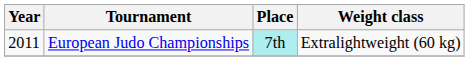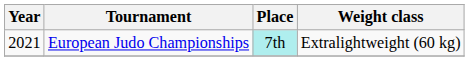 <table class=wikitable>
 <tr>
 <th>Year</th>
 <th>Tournament</th>
 <th>Place</th>
 <th>Weight class</th>
 </tr>
 <tr>
-<td>2011</td>
+<td>2021</td>
 <td><a href='#'>European Judo Championships</a></td>
 <td align="center" style="background: paleturquoise;">7th</td>
 <td>Extralightweight (60 kg)</td>
 </tr>
 <tr>
 </tr>
 </table>
